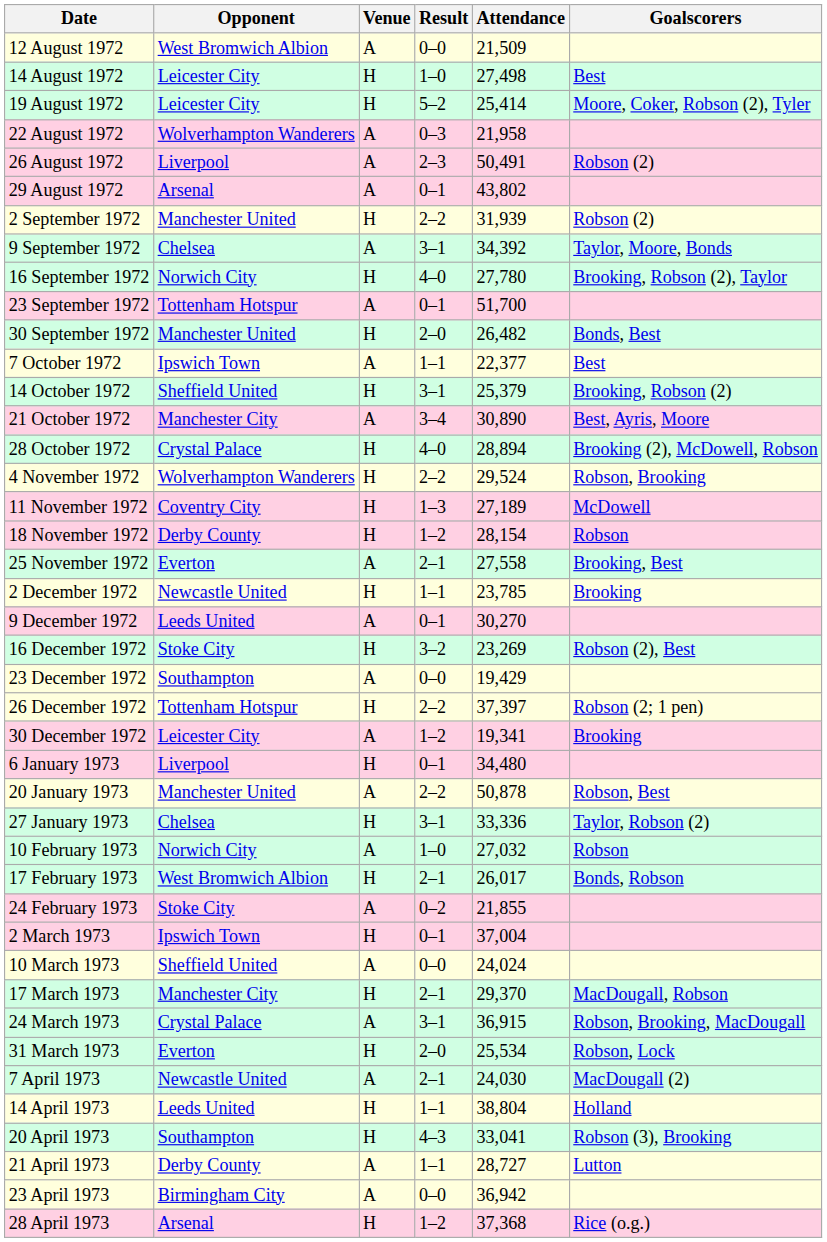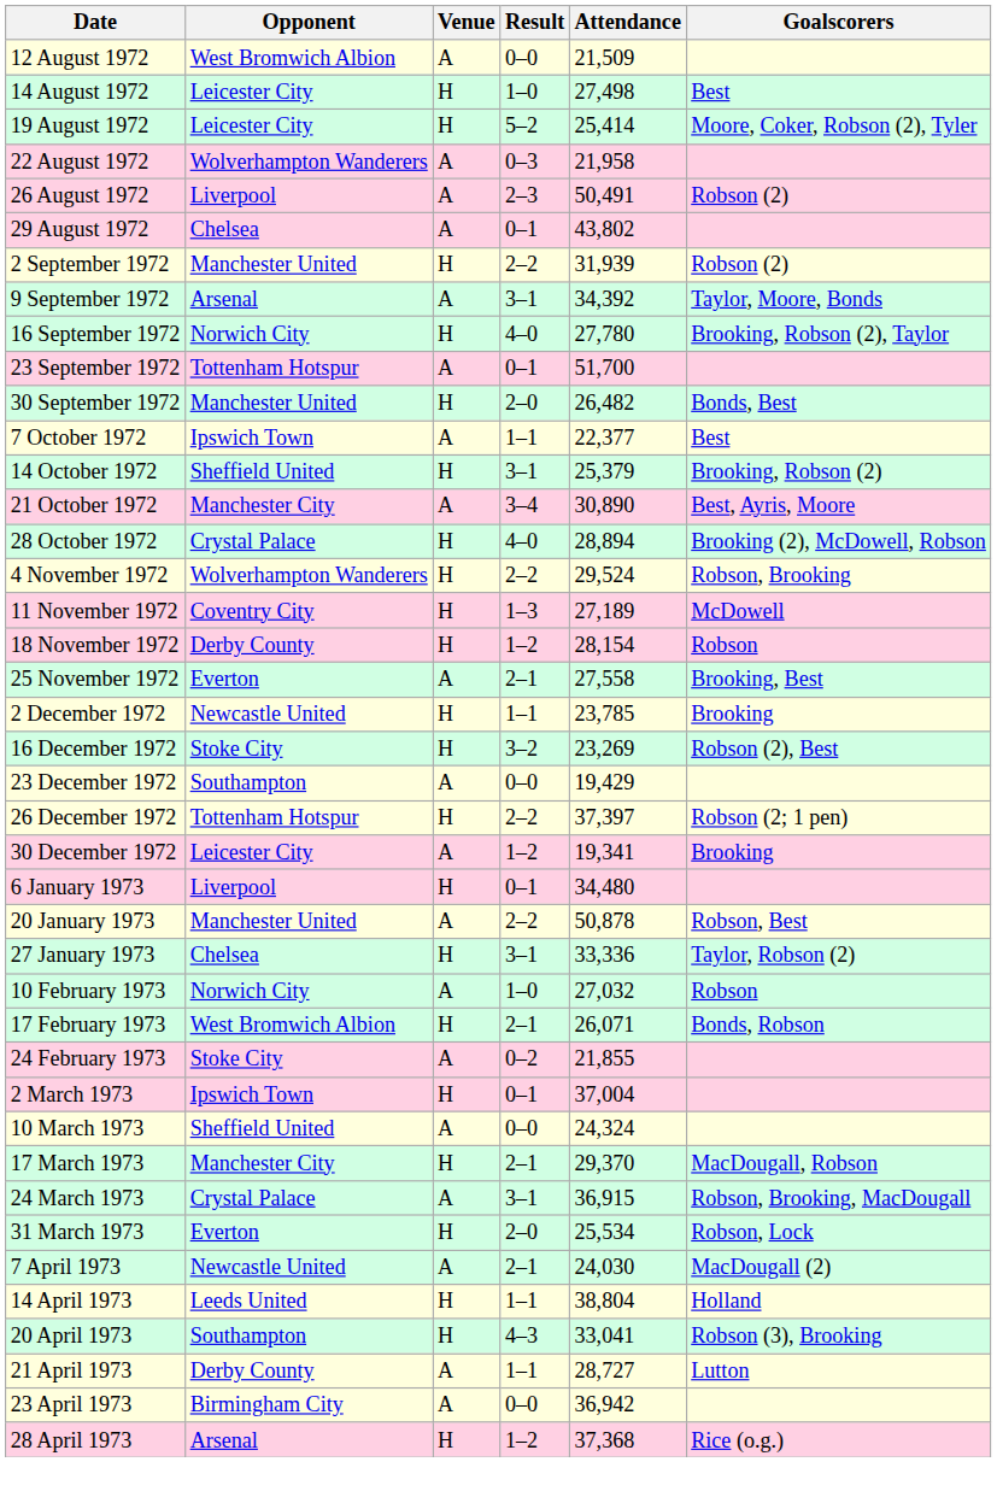 <table class="wikitable">
 <tr>
 <th>Date</th>
 <th>Opponent</th>
 <th>Venue</th>
 <th>Result</th>
 <th>Attendance</th>
 <th>Goalscorers</th>
 </tr>
 <tr style="background-color: #ffffdd;">
 <td>12 August 1972</td>
 <td><a href='#'>West Bromwich Albion</a></td>
 <td>A</td>
 <td>0–0</td>
 <td>21,509</td>
 <td></td>
 </tr>
 <tr style="background-color: #d0ffe3;">
 <td>14 August 1972</td>
 <td><a href='#'>Leicester City</a></td>
 <td>H</td>
 <td>1–0</td>
 <td>27,498</td>
 <td><a href='#'>Best</a></td>
 </tr>
 <tr style="background-color: #d0ffe3;">
 <td>19 August 1972</td>
 <td><a href='#'>Leicester City</a></td>
 <td>H</td>
 <td>5–2</td>
 <td>25,414</td>
 <td><a href='#'>Moore</a>, <a href='#'>Coker</a>, <a href='#'>Robson</a> (2), <a href='#'>Tyler</a></td>
 </tr>
 <tr style="background-color: #ffd0e3;">
 <td>22 August 1972</td>
 <td><a href='#'>Wolverhampton Wanderers</a></td>
 <td>A</td>
 <td>0–3</td>
 <td>21,958</td>
 <td></td>
 </tr>
 <tr style="background-color: #ffd0e3;">
 <td>26 August 1972</td>
 <td><a href='#'>Liverpool</a></td>
 <td>A</td>
 <td>2–3</td>
 <td>50,491</td>
 <td><a href='#'>Robson</a> (2)</td>
 </tr>
 <tr style="background-color: #ffd0e3;">
 <td>29 August 1972</td>
-<td><a href='#'>Arsenal</a></td>
+<td><a href='#'>Chelsea</a></td>
 <td>A</td>
 <td>0–1</td>
 <td>43,802</td>
 <td></td>
 </tr>
 <tr style="background-color: #ffffdd;">
 <td>2 September 1972</td>
 <td><a href='#'>Manchester United</a></td>
 <td>H</td>
 <td>2–2</td>
 <td>31,939</td>
 <td><a href='#'>Robson</a> (2)</td>
 </tr>
 <tr style="background-color: #d0ffe3;">
 <td>9 September 1972</td>
-<td><a href='#'>Chelsea</a></td>
+<td><a href='#'>Arsenal</a></td>
 <td>A</td>
 <td>3–1</td>
 <td>34,392</td>
 <td><a href='#'>Taylor</a>, <a href='#'>Moore</a>, <a href='#'>Bonds</a></td>
 </tr>
 <tr style="background-color: #d0ffe3;">
 <td>16 September 1972</td>
 <td><a href='#'>Norwich City</a></td>
 <td>H</td>
 <td>4–0</td>
 <td>27,780</td>
 <td><a href='#'>Brooking</a>, <a href='#'>Robson</a> (2), <a href='#'>Taylor</a></td>
 </tr>
 <tr style="background-color: #ffd0e3;">
 <td>23 September 1972</td>
 <td><a href='#'>Tottenham Hotspur</a></td>
 <td>A</td>
 <td>0–1</td>
 <td>51,700</td>
 <td></td>
 </tr>
 <tr style="background-color: #d0ffe3;">
 <td>30 September 1972</td>
 <td><a href='#'>Manchester United</a></td>
 <td>H</td>
 <td>2–0</td>
 <td>26,482</td>
 <td><a href='#'>Bonds</a>, <a href='#'>Best</a></td>
 </tr>
 <tr style="background-color: #ffffdd;">
 <td>7 October 1972</td>
 <td><a href='#'>Ipswich Town</a></td>
 <td>A</td>
 <td>1–1</td>
 <td>22,377</td>
 <td><a href='#'>Best</a></td>
 </tr>
 <tr style="background-color: #d0ffe3;">
 <td>14 October 1972</td>
 <td><a href='#'>Sheffield United</a></td>
 <td>H</td>
 <td>3–1</td>
 <td>25,379</td>
 <td><a href='#'>Brooking</a>, <a href='#'>Robson</a> (2)</td>
 </tr>
 <tr style="background-color: #ffd0e3;">
 <td>21 October 1972</td>
 <td><a href='#'>Manchester City</a></td>
 <td>A</td>
 <td>3–4</td>
 <td>30,890</td>
 <td><a href='#'>Best</a>, <a href='#'>Ayris</a>, <a href='#'>Moore</a></td>
 </tr>
 <tr style="background-color: #d0ffe3;">
 <td>28 October 1972</td>
 <td><a href='#'>Crystal Palace</a></td>
 <td>H</td>
 <td>4–0</td>
 <td>28,894</td>
 <td><a href='#'>Brooking</a> (2), <a href='#'>McDowell</a>, <a href='#'>Robson</a></td>
 </tr>
 <tr style="background-color: #ffffdd;">
 <td>4 November 1972</td>
 <td><a href='#'>Wolverhampton Wanderers</a></td>
 <td>H</td>
 <td>2–2</td>
 <td>29,524</td>
 <td><a href='#'>Robson</a>, <a href='#'>Brooking</a></td>
 </tr>
 <tr style="background-color: #ffd0e3;">
 <td>11 November 1972</td>
 <td><a href='#'>Coventry City</a></td>
 <td>H</td>
 <td>1–3</td>
 <td>27,189</td>
 <td><a href='#'>McDowell</a></td>
 </tr>
 <tr style="background-color: #ffd0e3;">
 <td>18 November 1972</td>
 <td><a href='#'>Derby County</a></td>
 <td>H</td>
 <td>1–2</td>
 <td>28,154</td>
 <td><a href='#'>Robson</a></td>
 </tr>
 <tr style="background-color: #d0ffe3;">
 <td>25 November 1972</td>
 <td><a href='#'>Everton</a></td>
 <td>A</td>
 <td>2–1</td>
 <td>27,558</td>
 <td><a href='#'>Brooking</a>, <a href='#'>Best</a></td>
 </tr>
 <tr style="background-color: #ffffdd;">
 <td>2 December 1972</td>
 <td><a href='#'>Newcastle United</a></td>
 <td>H</td>
 <td>1–1</td>
 <td>23,785</td>
 <td><a href='#'>Brooking</a></td>
 </tr>
-<tr style="background-color: #ffd0e3;">
-<td>9 December 1972</td>
-<td><a href='#'>Leeds United</a></td>
-<td>A</td>
-<td>0–1</td>
-<td>30,270</td>
-<td></td>
-</tr>
 <tr style="background-color: #d0ffe3;">
 <td>16 December 1972</td>
 <td><a href='#'>Stoke City</a></td>
 <td>H</td>
 <td>3–2</td>
 <td>23,269</td>
 <td><a href='#'>Robson</a> (2), <a href='#'>Best</a></td>
 </tr>
 <tr style="background-color: #ffffdd;">
 <td>23 December 1972</td>
 <td><a href='#'>Southampton</a></td>
 <td>A</td>
 <td>0–0</td>
 <td>19,429</td>
 <td></td>
 </tr>
 <tr style="background-color: #ffffdd;">
 <td>26 December 1972</td>
 <td><a href='#'>Tottenham Hotspur</a></td>
 <td>H</td>
 <td>2–2</td>
 <td>37,397</td>
 <td><a href='#'>Robson</a> (2; 1 pen)</td>
 </tr>
 <tr style="background-color: #ffd0e3;">
 <td>30 December 1972</td>
 <td><a href='#'>Leicester City</a></td>
 <td>A</td>
 <td>1–2</td>
 <td>19,341</td>
 <td><a href='#'>Brooking</a></td>
 </tr>
 <tr style="background-color: #ffd0e3;">
 <td>6 January 1973</td>
 <td><a href='#'>Liverpool</a></td>
 <td>H</td>
 <td>0–1</td>
 <td>34,480</td>
 <td></td>
 </tr>
 <tr style="background-color: #ffffdd;">
 <td>20 January 1973</td>
 <td><a href='#'>Manchester United</a></td>
 <td>A</td>
 <td>2–2</td>
 <td>50,878</td>
 <td><a href='#'>Robson</a>, <a href='#'>Best</a></td>
 </tr>
 <tr style="background-color: #d0ffe3;">
 <td>27 January 1973</td>
 <td><a href='#'>Chelsea</a></td>
 <td>H</td>
 <td>3–1</td>
 <td>33,336</td>
 <td><a href='#'>Taylor</a>, <a href='#'>Robson</a> (2)</td>
 </tr>
 <tr style="background-color: #d0ffe3;">
 <td>10 February 1973</td>
 <td><a href='#'>Norwich City</a></td>
 <td>A</td>
 <td>1–0</td>
 <td>27,032</td>
 <td><a href='#'>Robson</a></td>
 </tr>
 <tr style="background-color: #d0ffe3;">
 <td>17 February 1973</td>
 <td><a href='#'>West Bromwich Albion</a></td>
 <td>H</td>
 <td>2–1</td>
-<td>26,017</td>
+<td>26,071</td>
 <td><a href='#'>Bonds</a>, <a href='#'>Robson</a></td>
 </tr>
 <tr style="background-color: #ffd0e3;">
 <td>24 February 1973</td>
 <td><a href='#'>Stoke City</a></td>
 <td>A</td>
 <td>0–2</td>
 <td>21,855</td>
 <td></td>
 </tr>
 <tr style="background-color: #ffd0e3;">
 <td>2 March 1973</td>
 <td><a href='#'>Ipswich Town</a></td>
 <td>H</td>
 <td>0–1</td>
 <td>37,004</td>
 <td></td>
 </tr>
 <tr style="background-color: #ffffdd;">
 <td>10 March 1973</td>
 <td><a href='#'>Sheffield United</a></td>
 <td>A</td>
 <td>0–0</td>
-<td>24,024</td>
+<td>24,324</td>
 <td></td>
 </tr>
 <tr style="background-color: #d0ffe3;">
 <td>17 March 1973</td>
 <td><a href='#'>Manchester City</a></td>
 <td>H</td>
 <td>2–1</td>
 <td>29,370</td>
 <td><a href='#'>MacDougall</a>, <a href='#'>Robson</a></td>
 </tr>
 <tr style="background-color: #d0ffe3;">
 <td>24 March 1973</td>
 <td><a href='#'>Crystal Palace</a></td>
 <td>A</td>
 <td>3–1</td>
 <td>36,915</td>
 <td><a href='#'>Robson</a>, <a href='#'>Brooking</a>, <a href='#'>MacDougall</a></td>
 </tr>
 <tr style="background-color: #d0ffe3;">
 <td>31 March 1973</td>
 <td><a href='#'>Everton</a></td>
 <td>H</td>
 <td>2–0</td>
 <td>25,534</td>
 <td><a href='#'>Robson</a>, <a href='#'>Lock</a></td>
 </tr>
 <tr style="background-color: #d0ffe3;">
 <td>7 April 1973</td>
 <td><a href='#'>Newcastle United</a></td>
 <td>A</td>
 <td>2–1</td>
 <td>24,030</td>
 <td><a href='#'>MacDougall</a> (2)</td>
 </tr>
 <tr style="background-color: #ffffdd;">
 <td>14 April 1973</td>
 <td><a href='#'>Leeds United</a></td>
 <td>H</td>
 <td>1–1</td>
 <td>38,804</td>
 <td><a href='#'>Holland</a></td>
 </tr>
 <tr style="background-color: #d0ffe3;">
 <td>20 April 1973</td>
 <td><a href='#'>Southampton</a></td>
 <td>H</td>
 <td>4–3</td>
 <td>33,041</td>
 <td><a href='#'>Robson</a> (3), <a href='#'>Brooking</a></td>
 </tr>
 <tr style="background-color: #ffffdd;">
 <td>21 April 1973</td>
 <td><a href='#'>Derby County</a></td>
 <td>A</td>
 <td>1–1</td>
 <td>28,727</td>
 <td><a href='#'>Lutton</a></td>
 </tr>
 <tr style="background-color: #ffffdd;">
 <td>23 April 1973</td>
 <td><a href='#'>Birmingham City</a></td>
 <td>A</td>
 <td>0–0</td>
 <td>36,942</td>
 <td></td>
 </tr>
 <tr style="background-color: #ffd0e3;">
 <td>28 April 1973</td>
 <td><a href='#'>Arsenal</a></td>
 <td>H</td>
 <td>1–2</td>
 <td>37,368</td>
 <td><a href='#'>Rice</a> (o.g.)</td>
 </tr>
 </table>
